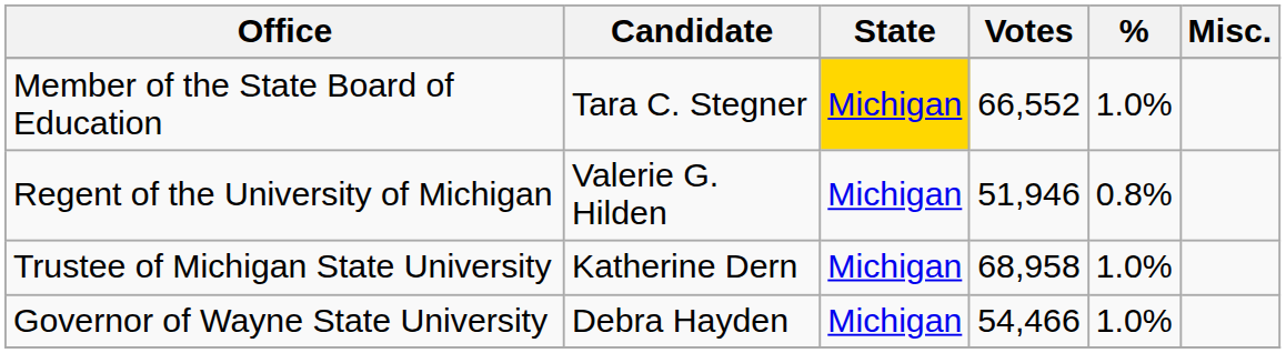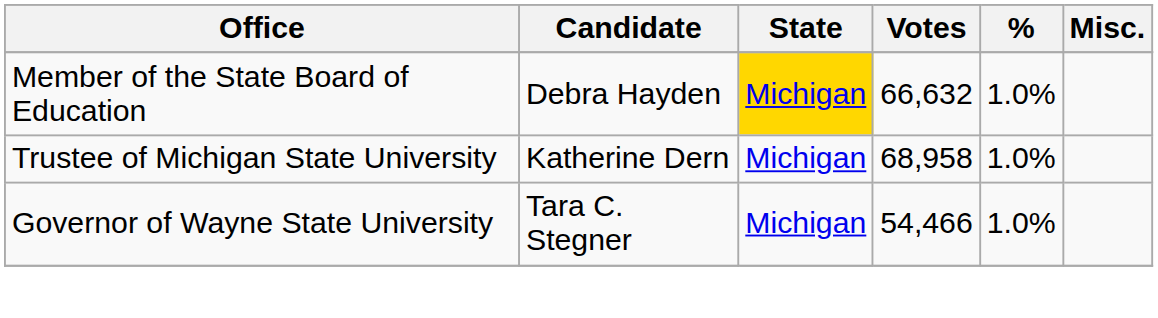 <table class="wikitable mw-collapsible">
 <tr>
 <th>Office</th>
 <th>Candidate</th>
 <th>State</th>
 <th>Votes</th>
 <th>%</th>
 <th>Misc.</th>
 </tr>
 <tr>
 </tr>
 <tr>
 <td>Member of the State Board of Education</td>
-<td>Tara C. Stegner</td>
+<td>Debra Hayden</td>
 <td style="background: gold;"><a href='#'>Michigan</a></td>
-<td>66,552</td>
+<td>66,632</td>
 <td>1.0%</td>
-<td></td>
-</tr>
-<tr>
-<td>Regent of the University of Michigan</td>
-<td>Valerie G. Hilden</td>
-<td><a href='#'>Michigan</a></td>
-<td>51,946</td>
-<td>0.8%</td>
 <td></td>
 </tr>
 <tr>
 <td>Trustee of Michigan State University</td>
 <td>Katherine Dern</td>
 <td><a href='#'>Michigan</a></td>
 <td>68,958</td>
 <td>1.0%</td>
 <td></td>
 </tr>
 <tr>
 <td>Governor of Wayne State University</td>
-<td>Debra Hayden</td>
+<td>Tara C. Stegner</td>
 <td><a href='#'>Michigan</a></td>
 <td>54,466</td>
 <td>1.0%</td>
 <td></td>
 </tr>
 <tr>
 </tr>
 </table>
